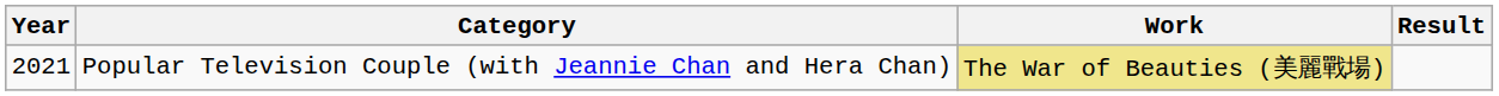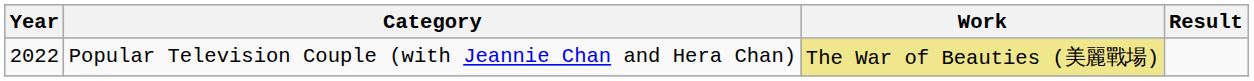 <table class="wikitable sortable">
 <tr>
 <th>Year</th>
 <th>Category</th>
 <th>Work</th>
 <th>Result</th>
 </tr>
 <tr>
-<td>2021</td>
+<td>2022</td>
 <td>Popular Television Couple (with <a href='#'>Jeannie Chan</a> and Hera Chan)</td>
 <td style="background: khaki;">The War of Beauties (美麗戰場)</td>
 <td></td>
 </tr>
 </table>
